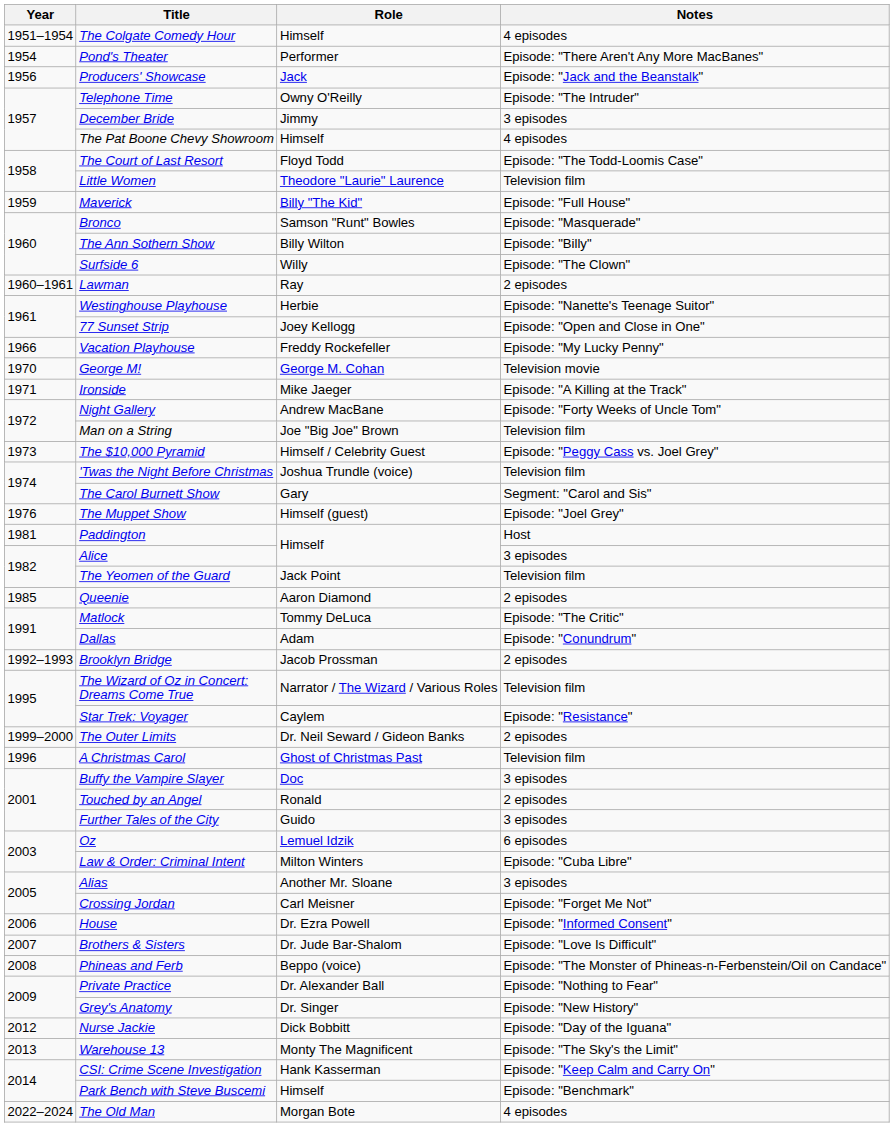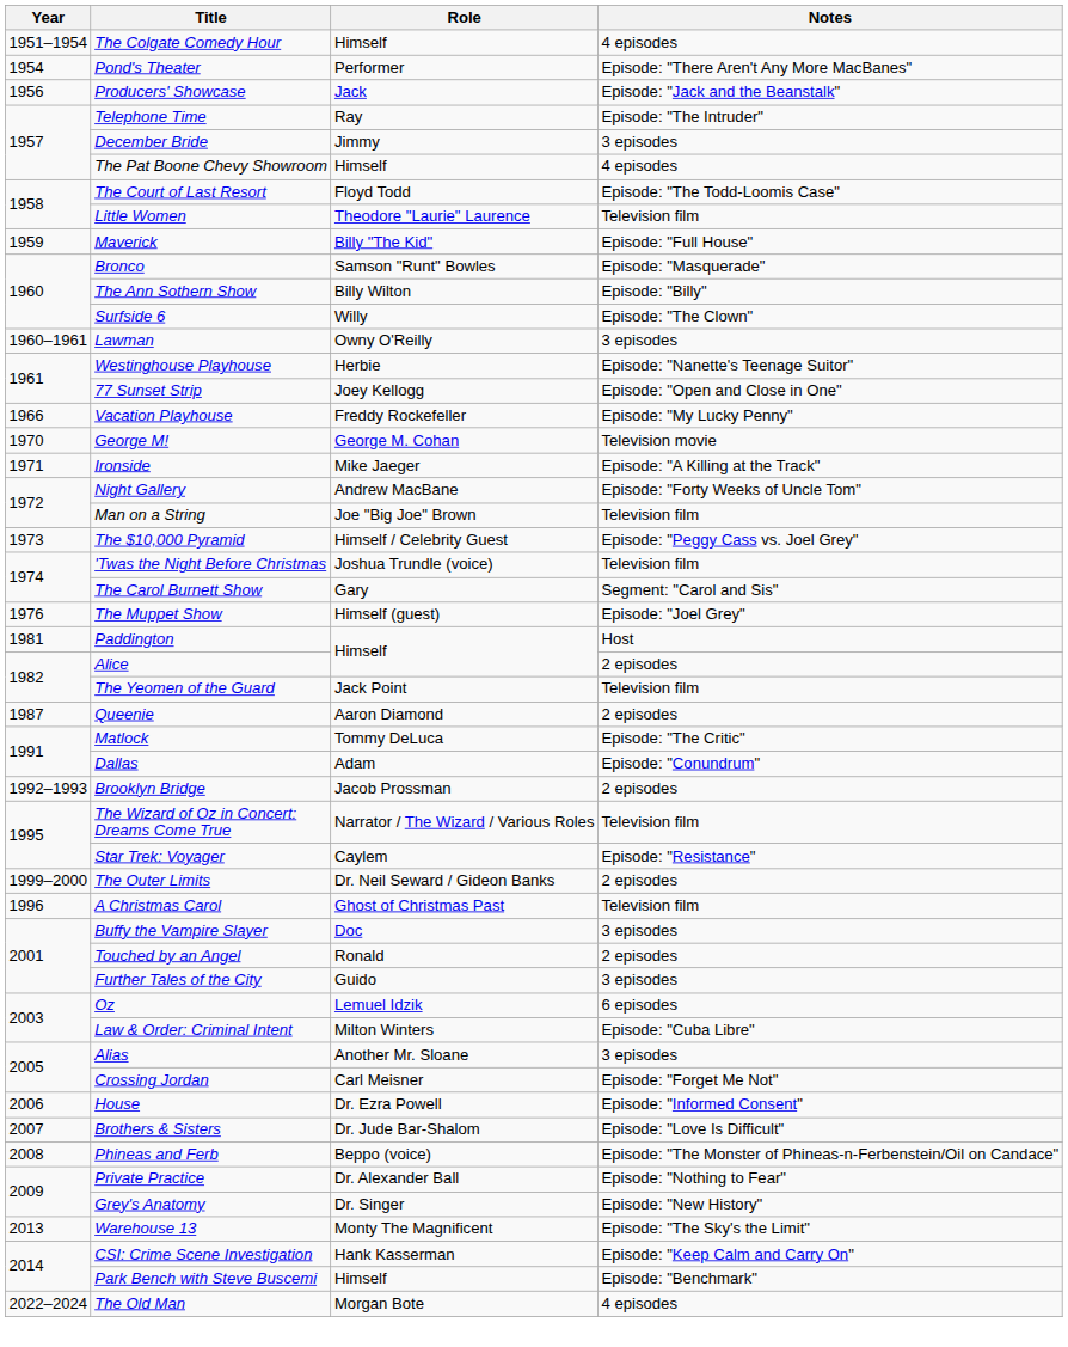 <table class="wikitable">
 <tr>
 <th scope="col">Year</th>
 <th scope="col">Title</th>
 <th scope="col">Role</th>
 <th scope="col">Notes</th>
 </tr>
 <tr>
 <td>1951–1954</td>
 <td><em><a href='#'>The Colgate Comedy Hour</a></em></td>
 <td>Himself</td>
 <td>4 episodes</td>
 </tr>
 <tr>
 <td>1954</td>
 <td><em><a href='#'>Pond's Theater</a></em></td>
 <td>Performer</td>
 <td>Episode: "There Aren't Any More MacBanes"</td>
 </tr>
 <tr>
 <td>1956</td>
 <td><em><a href='#'>Producers' Showcase</a></em></td>
 <td><a href='#'>Jack</a></td>
 <td>Episode: "<a href='#'>Jack and the Beanstalk</a>"</td>
 </tr>
 <tr>
 <td rowspan="3">1957</td>
 <td><em><a href='#'>Telephone Time</a></em></td>
-<td>Owny O'Reilly</td>
+<td>Ray</td>
 <td>Episode: "The Intruder"</td>
 </tr>
 <tr>
 <td><em><a href='#'>December Bride</a></em></td>
 <td>Jimmy</td>
 <td>3 episodes</td>
 </tr>
 <tr>
 <td><em>The Pat Boone Chevy Showroom</em></td>
 <td>Himself</td>
 <td>4 episodes</td>
 </tr>
 <tr>
 <td rowspan="2">1958</td>
 <td><em><a href='#'>The Court of Last Resort</a></em></td>
 <td>Floyd Todd</td>
 <td>Episode: "The Todd-Loomis Case"</td>
 </tr>
 <tr>
 <td><em><a href='#'>Little Women</a></em></td>
 <td><a href='#'>Theodore "Laurie" Laurence</a></td>
 <td>Television film</td>
 </tr>
 <tr>
 <td>1959</td>
 <td><em><a href='#'>Maverick</a></em></td>
 <td><a href='#'>Billy "The Kid"</a></td>
 <td>Episode: "Full House"</td>
 </tr>
 <tr>
 <td rowspan="3">1960</td>
 <td><em><a href='#'>Bronco</a></em></td>
 <td>Samson "Runt" Bowles</td>
 <td>Episode: "Masquerade"</td>
 </tr>
 <tr>
 <td><em><a href='#'>The Ann Sothern Show</a></em></td>
 <td>Billy Wilton</td>
 <td>Episode: "Billy"</td>
 </tr>
 <tr>
 <td><em><a href='#'>Surfside 6</a></em></td>
 <td>Willy</td>
 <td>Episode: "The Clown"</td>
 </tr>
 <tr>
 <td>1960–1961</td>
 <td><em><a href='#'>Lawman</a></em></td>
-<td>Ray</td>
-<td>2 episodes</td>
+<td>Owny O'Reilly</td>
+<td>3 episodes</td>
 </tr>
 <tr>
 <td rowspan="2">1961</td>
 <td><em><a href='#'>Westinghouse Playhouse</a></em></td>
 <td>Herbie</td>
 <td>Episode: "Nanette's Teenage Suitor"</td>
 </tr>
 <tr>
 <td><em><a href='#'>77 Sunset Strip</a></em></td>
 <td>Joey Kellogg</td>
 <td>Episode: "Open and Close in One"</td>
 </tr>
 <tr>
 <td>1966</td>
 <td><em><a href='#'>Vacation Playhouse</a></em></td>
 <td>Freddy Rockefeller</td>
 <td>Episode: "My Lucky Penny"</td>
 </tr>
 <tr>
 <td>1970</td>
 <td><em><a href='#'>George M!</a></em></td>
 <td><a href='#'>George M. Cohan</a></td>
 <td>Television movie</td>
 </tr>
 <tr>
 <td>1971</td>
 <td><em><a href='#'>Ironside</a></em></td>
 <td>Mike Jaeger</td>
 <td>Episode: "A Killing at the Track"</td>
 </tr>
 <tr>
 <td rowspan="2">1972</td>
 <td><em><a href='#'>Night Gallery</a></em></td>
 <td>Andrew MacBane</td>
 <td>Episode: "Forty Weeks of Uncle Tom"</td>
 </tr>
 <tr>
 <td><em>Man on a String</em></td>
 <td>Joe "Big Joe" Brown</td>
 <td>Television film</td>
 </tr>
 <tr>
 <td>1973</td>
 <td><em><a href='#'>The $10,000 Pyramid</a></em></td>
 <td>Himself / Celebrity Guest</td>
 <td>Episode: "<a href='#'>Peggy Cass</a> vs. Joel Grey"</td>
 </tr>
 <tr>
 <td rowspan="2">1974</td>
 <td><em><a href='#'>'Twas the Night Before Christmas</a></em></td>
 <td>Joshua Trundle (voice)</td>
 <td>Television film</td>
 </tr>
 <tr>
 <td><em><a href='#'>The Carol Burnett Show</a></em></td>
 <td>Gary</td>
 <td>Segment: "Carol and Sis"</td>
 </tr>
 <tr>
 <td>1976</td>
 <td><em><a href='#'>The Muppet Show</a></em></td>
 <td>Himself (guest)</td>
 <td>Episode: "Joel Grey"</td>
 </tr>
 <tr>
 <td>1981</td>
 <td><em><a href='#'>Paddington</a></em></td>
 <td rowspan="2">Himself</td>
 <td>Host</td>
 </tr>
 <tr>
 <td rowspan="2">1982</td>
 <td><em><a href='#'>Alice</a></em></td>
-<td>3 episodes</td>
+<td>2 episodes</td>
 </tr>
 <tr>
 <td><em><a href='#'>The Yeomen of the Guard</a></em></td>
 <td>Jack Point</td>
 <td>Television film</td>
 </tr>
 <tr>
-<td>1985</td>
+<td>1987</td>
 <td><em><a href='#'>Queenie</a></em></td>
 <td>Aaron Diamond</td>
 <td>2 episodes</td>
 </tr>
 <tr>
 <td rowspan="2">1991</td>
 <td><em><a href='#'>Matlock</a></em></td>
 <td>Tommy DeLuca</td>
 <td>Episode: "The Critic"</td>
 </tr>
 <tr>
 <td><em><a href='#'>Dallas</a></em></td>
 <td>Adam</td>
 <td>Episode: "<a href='#'>Conundrum</a>"</td>
 </tr>
 <tr>
 <td>1992–1993</td>
 <td><em><a href='#'>Brooklyn Bridge</a></em></td>
 <td>Jacob Prossman</td>
 <td>2 episodes</td>
 </tr>
 <tr>
 <td rowspan="2">1995</td>
 <td><em><a href='#'>The Wizard of Oz in Concert: <br> Dreams Come True</a></em></td>
 <td>Narrator / <a href='#'>The Wizard</a> / Various Roles</td>
 <td>Television film</td>
 </tr>
 <tr>
 <td><em><a href='#'>Star Trek: Voyager</a></em></td>
 <td>Caylem</td>
 <td>Episode: "<a href='#'>Resistance</a>"</td>
 </tr>
 <tr>
 <td>1999–2000</td>
 <td><em><a href='#'>The Outer Limits</a></em></td>
 <td>Dr. Neil Seward / Gideon Banks</td>
 <td>2 episodes</td>
 </tr>
 <tr>
 <td>1996</td>
 <td><em><a href='#'>A Christmas Carol</a></em></td>
 <td><a href='#'>Ghost of Christmas Past</a></td>
 <td>Television film</td>
 </tr>
 <tr>
 <td rowspan="3">2001</td>
 <td><em><a href='#'>Buffy the Vampire Slayer</a></em></td>
 <td><a href='#'>Doc</a></td>
 <td>3 episodes</td>
 </tr>
 <tr>
 <td><em><a href='#'>Touched by an Angel</a></em></td>
 <td>Ronald</td>
 <td>2 episodes</td>
 </tr>
 <tr>
 <td><em><a href='#'>Further Tales of the City</a></em></td>
 <td>Guido</td>
 <td>3 episodes</td>
 </tr>
 <tr>
 <td rowspan="2">2003</td>
 <td><em><a href='#'>Oz</a></em></td>
 <td><a href='#'>Lemuel Idzik</a></td>
 <td>6 episodes</td>
 </tr>
 <tr>
 <td><em><a href='#'>Law & Order: Criminal Intent</a></em></td>
 <td>Milton Winters</td>
 <td>Episode: "Cuba Libre"</td>
 </tr>
 <tr>
 <td rowspan="2">2005</td>
 <td><em><a href='#'>Alias</a></em></td>
 <td>Another Mr. Sloane</td>
 <td>3 episodes</td>
 </tr>
 <tr>
 <td><em><a href='#'>Crossing Jordan</a></em></td>
 <td>Carl Meisner</td>
 <td>Episode: "Forget Me Not"</td>
 </tr>
 <tr>
 <td>2006</td>
 <td><em><a href='#'>House</a></em></td>
 <td>Dr. Ezra Powell</td>
 <td>Episode: "<a href='#'>Informed Consent</a>"</td>
 </tr>
 <tr>
 <td>2007</td>
 <td><em><a href='#'>Brothers & Sisters</a></em></td>
 <td>Dr. Jude Bar-Shalom</td>
 <td>Episode: "Love Is Difficult"</td>
 </tr>
 <tr>
 <td>2008</td>
 <td><em><a href='#'>Phineas and Ferb</a></em></td>
 <td>Beppo (voice)</td>
 <td>Episode: "The Monster of Phineas-n-Ferbenstein/Oil on Candace"</td>
 </tr>
 <tr>
 <td rowspan="2">2009</td>
 <td><em><a href='#'>Private Practice</a></em></td>
 <td>Dr. Alexander Ball</td>
 <td>Episode: "Nothing to Fear"</td>
 </tr>
 <tr>
 <td><em><a href='#'>Grey's Anatomy</a></em></td>
 <td>Dr. Singer</td>
 <td>Episode: "New History"</td>
 </tr>
 <tr>
-<td>2012</td>
-<td><em><a href='#'>Nurse Jackie</a></em></td>
-<td>Dick Bobbitt</td>
-<td>Episode: "Day of the Iguana"</td>
-</tr>
-<tr>
 <td>2013</td>
 <td><em><a href='#'>Warehouse 13</a></em></td>
 <td>Monty The Magnificent</td>
 <td>Episode: "The Sky's the Limit"</td>
 </tr>
 <tr>
 <td rowspan="2">2014</td>
 <td><em><a href='#'>CSI: Crime Scene Investigation</a></em></td>
 <td>Hank Kasserman</td>
 <td>Episode: "<a href='#'>Keep Calm and Carry On</a>"</td>
 </tr>
 <tr>
 <td><em><a href='#'>Park Bench with Steve Buscemi</a></em></td>
 <td>Himself</td>
 <td>Episode: "Benchmark"</td>
 </tr>
 <tr>
 <td>2022–2024</td>
 <td><em><a href='#'>The Old Man</a></em></td>
 <td>Morgan Bote</td>
 <td>4 episodes</td>
 </tr>
 </table>
